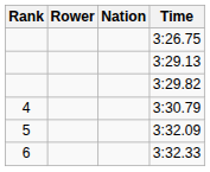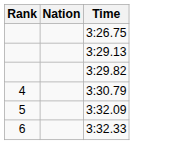 <table class="wikitable sortable" style="text-align:center">
 <tr>
 <th>Rank</th>
-<th>Rower</th>
 <th>Nation</th>
 <th>Time</th>
 </tr>
 <tr>
 <td></td>
-<td align=left data-sort-value="Lipă, Elisabeta"></td>
 <td align=left></td>
 <td>3:26.75</td>
 </tr>
 <tr>
 <td></td>
-<td align=left data-sort-value="Hellemans, Greet"></td>
 <td align=left></td>
 <td>3:29.13</td>
 </tr>
 <tr>
 <td></td>
-<td align=left data-sort-value="Laumann, Daniele"></td>
 <td align=left></td>
 <td>3:29.82</td>
 </tr>
 <tr>
 <td>4</td>
-<td align=left data-sort-value="Carlsson, Marie"></td>
 <td align=left></td>
 <td>3:30.79</td>
 </tr>
 <tr>
 <td>5</td>
-<td align=left data-sort-value="Johansen, Solfrid"></td>
 <td align=left></td>
 <td>3:32.09</td>
 </tr>
 <tr>
 <td>6</td>
-<td align=left data-sort-value="Geer, Judy"></td>
 <td align=left></td>
 <td>3:32.33</td>
 </tr>
 </table>
